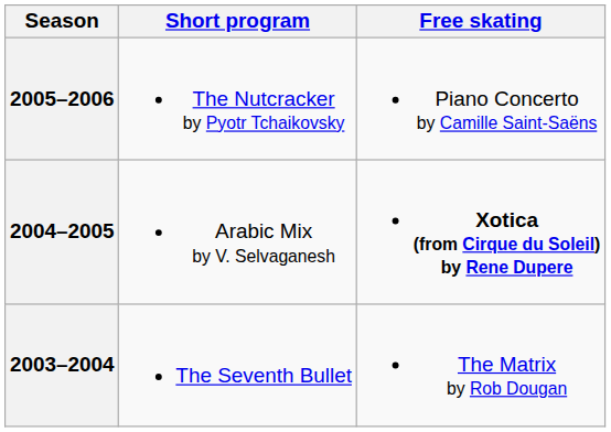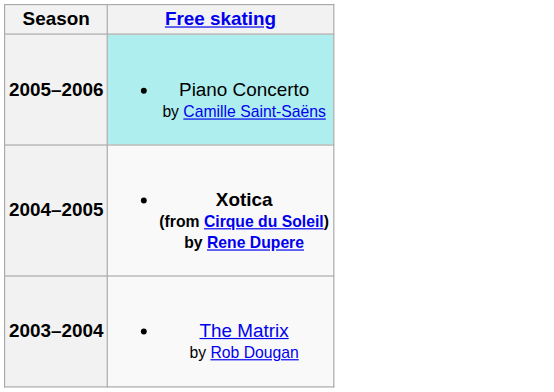 <table class="wikitable" style="text-align:center">
 <tr>
 <th>Season</th>
-<th><a href='#'>Short program</a></th>
 <th><a href='#'>Free skating</a></th>
 </tr>
 <tr>
 <th>2005–2006 <br> </th>
-<td><br><ul><li><a href='#'>The Nutcracker</a> <br><small> by <a href='#'>Pyotr Tchaikovsky</a> </small></li></ul></td>
-<td><br><ul><li>Piano Concerto <br><small> by <a href='#'>Camille Saint-Saëns</a> </small></li></ul></td>
+<td style="background: paleturquoise;"><br><ul><li>Piano Concerto <br><small> by <a href='#'>Camille Saint-Saëns</a> </small></li></ul></td>
 </tr>
 <tr>
 <th>2004–2005 <br> </th>
-<td><br><ul><li>Arabic Mix <br><small> by V. Selvaganesh </small></li></ul></td>
 <td><strong><br><ul><li>Xotica <br><small> (from <a href='#'>Cirque du Soleil</a>) <br> by <a href='#'>Rene Dupere</a> </small></li></ul></strong></td>
 </tr>
 <tr>
 <th>2003–2004 <br> </th>
-<td><br><ul><li><a href='#'>The Seventh Bullet</a></li></ul></td>
 <td><br><ul><li><a href='#'>The Matrix</a> <br><small> by <a href='#'>Rob Dougan</a> </small></li></ul></td>
 </tr>
 </table>
